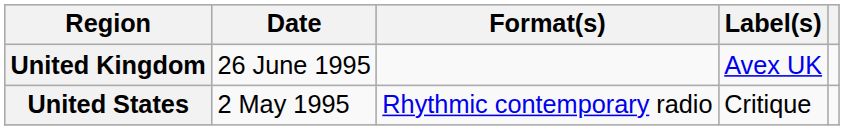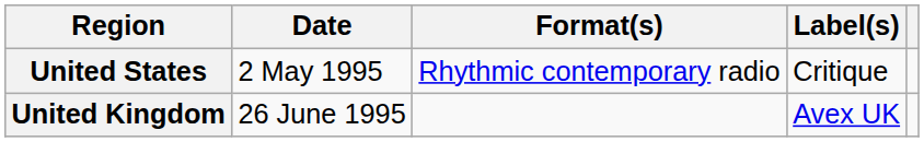 <table class="wikitable plainrowheaders">
 <tr>
 <th scope="col">Region</th>
 <th scope="col">Date</th>
 <th scope="col">Format(s)</th>
 <th scope="col">Label(s)</th>
 <th scope="col"></th>
 </tr>
 <tr>
+<th scope="row">United States</th>
+<td>2 May 1995</td>
+<td><a href='#'>Rhythmic contemporary</a> radio</td>
+<td>Critique</td>
+<td></td>
+</tr>
+<tr>
 <th scope="row">United Kingdom</th>
 <td>26 June 1995</td>
 <td></td>
 <td><a href='#'>Avex UK</a></td>
 <td></td>
 </tr>
-<tr>
-<th scope="row">United States</th>
-<td>2 May 1995</td>
-<td><a href='#'>Rhythmic contemporary</a> radio</td>
-<td>Critique</td>
-<td></td>
-</tr>
 </table>
